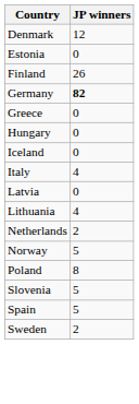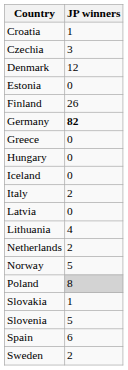 <table class="wikitable sortable">
 <tr>
 <th>Country</th>
 <th>JP winners</th>
+</tr>
+<tr>
+<td>Croatia</td>
+<td>1</td>
+</tr>
+<tr>
+<td>Czechia</td>
+<td>3</td>
 </tr>
 <tr>
 <td>Denmark</td>
 <td>12</td>
 </tr>
 <tr>
 <td>Estonia</td>
 <td>0</td>
 </tr>
 <tr>
 <td>Finland</td>
 <td>26</td>
 </tr>
 <tr>
 <td>Germany</td>
 <td><strong>82</strong></td>
 </tr>
 <tr>
 <td>Greece</td>
 <td>0</td>
 </tr>
 <tr>
 <td>Hungary</td>
 <td>0</td>
 </tr>
 <tr>
 <td>Iceland</td>
 <td>0</td>
 </tr>
 <tr>
 <td>Italy</td>
-<td>4</td>
+<td>2</td>
 </tr>
 <tr>
 <td>Latvia</td>
 <td>0</td>
 </tr>
 <tr>
 <td>Lithuania</td>
 <td>4</td>
 </tr>
 <tr>
 <td>Netherlands</td>
 <td>2</td>
 </tr>
 <tr>
 <td>Norway</td>
 <td>5</td>
 </tr>
 <tr>
 <td>Poland</td>
-<td>8</td>
+<td style="background: lightgrey;">8</td>
+</tr>
+<tr>
+<td>Slovakia</td>
+<td>1</td>
 </tr>
 <tr>
 <td>Slovenia</td>
 <td>5</td>
 </tr>
 <tr>
 <td>Spain</td>
-<td>5</td>
+<td>6</td>
 </tr>
 <tr>
 <td>Sweden</td>
 <td>2</td>
 </tr>
 </table>
